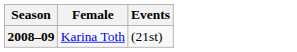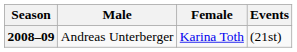 <table class="wikitable">
 <tr>
 <th scope="col">Season</th>
+<th scope="col">Male</th>
 <th scope="col">Female</th>
 <th scope="col">Events</th>
 </tr>
 <tr>
 <th scope="row">2008–09</th>
+<td>Andreas Unterberger</td>
 <td><a href='#'>Karina Toth</a></td>
 <td> (21st)</td>
 </tr>
 </table>
